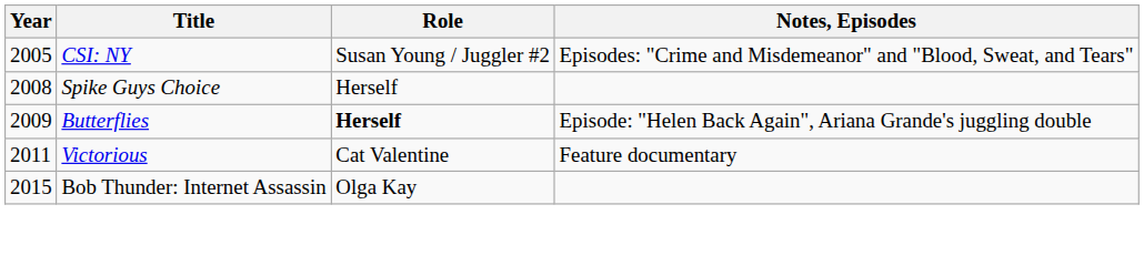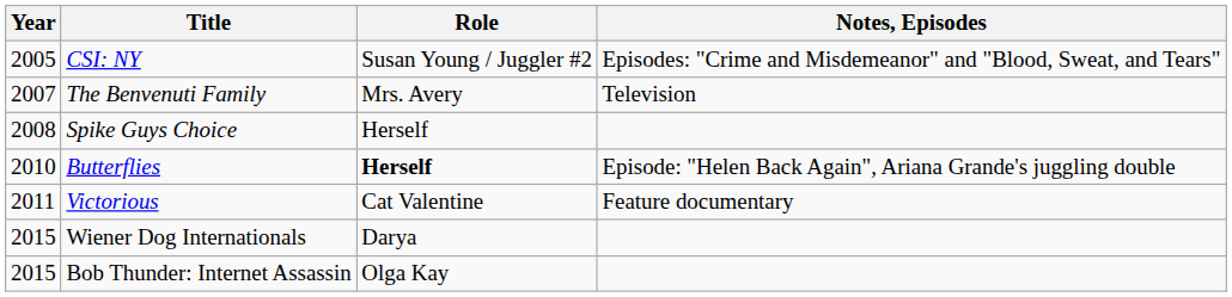 <table class="wikitable">
 <tr>
 <th>Year</th>
 <th>Title</th>
 <th>Role</th>
 <th>Notes, Episodes</th>
 </tr>
 <tr>
 <td rowspan="1">2005</td>
 <td><em><a href='#'>CSI: NY</a></em></td>
 <td>Susan Young / Juggler #2</td>
 <td>Episodes: "Crime and Misdemeanor" and "Blood, Sweat, and Tears"</td>
 </tr>
 <tr>
+<td rowspan="1">2007</td>
+<td><em>The Benvenuti Family</em></td>
+<td>Mrs. Avery</td>
+<td>Television</td>
+</tr>
+<tr>
 <td rowspan="1">2008</td>
 <td rowspan="1"><em>Spike Guys Choice</em></td>
 <td>Herself</td>
 <td></td>
 </tr>
 <tr>
-<td rowspan="1">2009</td>
+<td rowspan="1">2010</td>
 <td rowspan="1"><em><a href='#'>Butterflies</a></em></td>
 <td><strong>Herself</strong></td>
 <td>Episode: "Helen Back Again", Ariana Grande's juggling double</td>
 </tr>
 <tr>
 <td>2011</td>
 <td><em><a href='#'>Victorious</a></em></td>
 <td>Cat Valentine</td>
 <td>Feature documentary</td>
 </tr>
 <tr>
 <td>2015</td>
+<td>Wiener Dog Internationals</td>
+<td>Darya</td>
+<td></td>
+</tr>
+<tr>
+<td>2015</td>
 <td>Bob Thunder: Internet Assassin</td>
 <td>Olga Kay</td>
 <td></td>
 </tr>
 </table>
